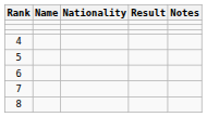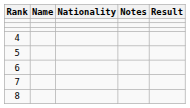 <table class="wikitable sortable" style="text-align:center">
 <tr>
 <th>Rank</th>
 <th>Name</th>
 <th>Nationality</th>
+<th>Notes</th>
 <th>Result</th>
-<th>Notes</th>
 </tr>
 <tr>
 <td></td>
 <td align=left></td>
 <td align=left></td>
 <td></td>
 <td></td>
 </tr>
 <tr>
 <td></td>
 <td align=left></td>
 <td align=left></td>
 <td></td>
 <td></td>
 </tr>
 <tr>
 <td></td>
 <td align=left></td>
 <td align=left></td>
 <td></td>
 <td></td>
 </tr>
 <tr>
 <td>4</td>
 <td align=left></td>
 <td align=left></td>
 <td></td>
 <td></td>
 </tr>
 <tr>
 <td>5</td>
 <td align=left></td>
 <td align=left></td>
 <td></td>
 <td></td>
 </tr>
 <tr>
 <td>6</td>
 <td align=left></td>
 <td align=left></td>
 <td></td>
 <td></td>
 </tr>
 <tr>
 <td>7</td>
 <td align=left></td>
 <td align=left></td>
 <td></td>
 <td></td>
 </tr>
 <tr>
 <td>8</td>
 <td align=left></td>
 <td align=left></td>
 <td></td>
 <td></td>
 </tr>
 </table>
